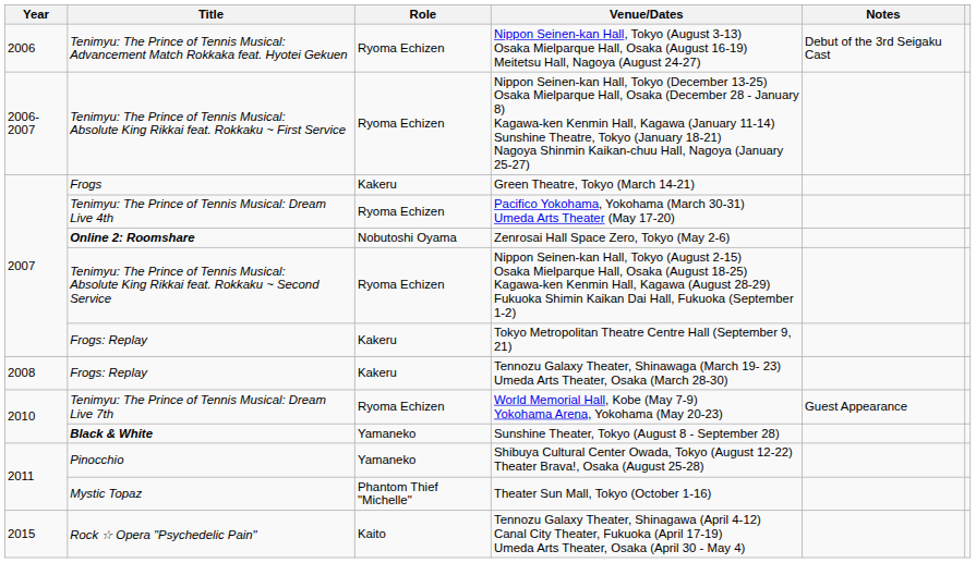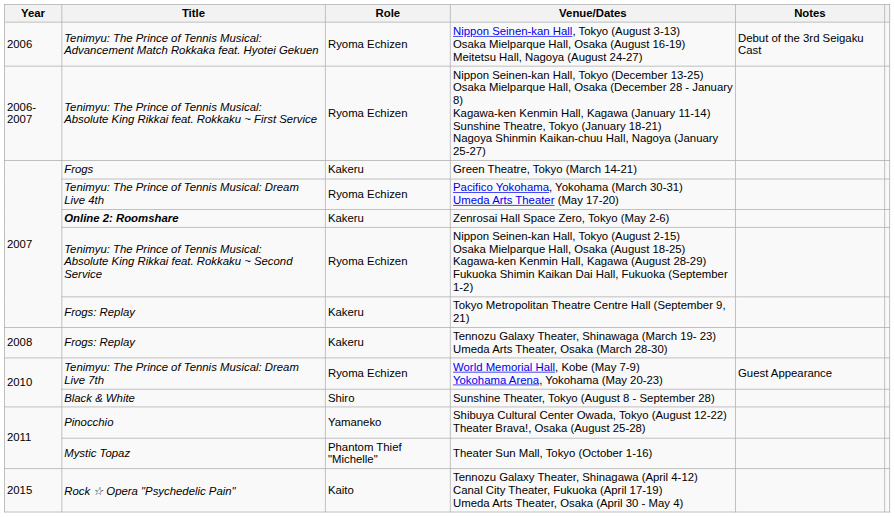 <table class="wikitable">
 <tr>
 <th>Year</th>
 <th>Title</th>
 <th>Role</th>
 <th>Venue/Dates</th>
 <th>Notes</th>
 <th></th>
 </tr>
 <tr>
 <td>2006</td>
 <td><em>Tenimyu: The Prince of Tennis Musical:</em><br><em>Advancement Match Rokkaka feat. Hyotei Gekuen</em></td>
 <td>Ryoma Echizen</td>
 <td><a href='#'>Nippon Seinen-kan Hall</a>, Tokyo (August 3-13)<br>Osaka Mielparque Hall, Osaka (August 16-19)<br>Meitetsu Hall, Nagoya (August 24-27)</td>
 <td>Debut of the 3rd Seigaku Cast</td>
 <td></td>
 </tr>
 <tr>
 <td>2006-2007</td>
 <td><em>Tenimyu: The Prince of Tennis Musical:</em><br><em>Absolute King Rikkai feat. Rokkaku ~ First Service</em></td>
 <td>Ryoma Echizen</td>
 <td>Nippon Seinen-kan Hall, Tokyo (December 13-25)<br>Osaka Mielparque Hall, Osaka (December 28 - January 8)<br>Kagawa-ken Kenmin Hall, Kagawa (January 11-14)<br>Sunshine Theatre, Tokyo (January 18-21)<br>Nagoya Shinmin Kaikan-chuu Hall, Nagoya (January 25-27)</td>
 <td></td>
 <td></td>
 </tr>
 <tr>
 <td rowspan="5">2007</td>
 <td><em>Frogs</em></td>
 <td>Kakeru</td>
 <td>Green Theatre, Tokyo (March 14-21)</td>
 <td></td>
 <td></td>
 </tr>
 <tr>
 <td><em>Tenimyu: The Prince of Tennis Musical: Dream Live 4th</em></td>
 <td>Ryoma Echizen</td>
 <td><a href='#'>Pacifico Yokohama</a>, Yokohama (March 30-31)<br><a href='#'>Umeda Arts Theater</a> (May 17-20)</td>
 <td></td>
 <td></td>
 </tr>
 <tr>
 <td><strong><em>Online 2: Roomshare</em></strong></td>
-<td>Nobutoshi Oyama</td>
+<td>Kakeru</td>
 <td>Zenrosai Hall Space Zero, Tokyo (May 2-6)</td>
 <td></td>
 <td></td>
 </tr>
 <tr>
 <td><em>Tenimyu: The Prince of Tennis Musical:</em><br><em>Absolute King Rikkai feat. Rokkaku ~ Second Service</em></td>
 <td>Ryoma Echizen</td>
 <td>Nippon Seinen-kan Hall, Tokyo (August 2-15)<br>Osaka Mielparque Hall, Osaka (August 18-25)<br>Kagawa-ken Kenmin Hall, Kagawa (August 28-29)<br>Fukuoka Shimin Kaikan Dai Hall, Fukuoka (September 1-2)</td>
 <td></td>
 <td></td>
 </tr>
 <tr>
 <td><em>Frogs: Replay</em></td>
 <td>Kakeru</td>
 <td>Tokyo Metropolitan Theatre Centre Hall (September 9, 21)</td>
 <td></td>
 <td></td>
 </tr>
 <tr>
 <td>2008</td>
 <td><em>Frogs: Replay</em></td>
 <td>Kakeru</td>
 <td>Tennozu Galaxy Theater, Shinawaga (March 19- 23)<br>Umeda Arts Theater, Osaka (March 28-30)</td>
 <td></td>
 <td><em></em></td>
 </tr>
 <tr>
 <td rowspan="2">2010</td>
 <td><em>Tenimyu: The Prince of Tennis Musical: Dream Live 7th</em></td>
 <td>Ryoma Echizen</td>
 <td><a href='#'>World Memorial Hall</a>, Kobe (May 7-9)<br><a href='#'>Yokohama Arena</a>, Yokohama (May 20-23)</td>
 <td>Guest Appearance</td>
 <td></td>
 </tr>
 <tr>
-<td><strong><em>Black & White</em></strong></td>
-<td>Yamaneko</td>
+<td><em>Black & White</em></td>
+<td>Shiro</td>
 <td>Sunshine Theater, Tokyo (August 8 - September 28)</td>
 <td></td>
 <td><em></em></td>
 </tr>
 <tr>
 <td rowspan="2">2011</td>
 <td><em>Pinocchio</em></td>
 <td>Yamaneko</td>
 <td>Shibuya Cultural Center Owada, Tokyo (August 12-22)<br>Theater Brava!, Osaka (August 25-28)</td>
 <td></td>
 <td></td>
 </tr>
 <tr>
 <td><em>Mystic Topaz</em></td>
 <td>Phantom Thief "Michelle"</td>
 <td>Theater Sun Mall, Tokyo (October 1-16)</td>
 <td></td>
 <td><em></em></td>
 </tr>
 <tr>
 <td>2015</td>
 <td><em>Rock ☆ Opera "Psychedelic Pain"</em></td>
 <td>Kaito</td>
 <td>Tennozu Galaxy Theater, Shinagawa (April 4-12)<br>Canal City Theater, Fukuoka (April 17-19)<br>Umeda Arts Theater, Osaka (April 30 - May 4)</td>
 <td></td>
 <td><em></em></td>
 </tr>
 </table>
